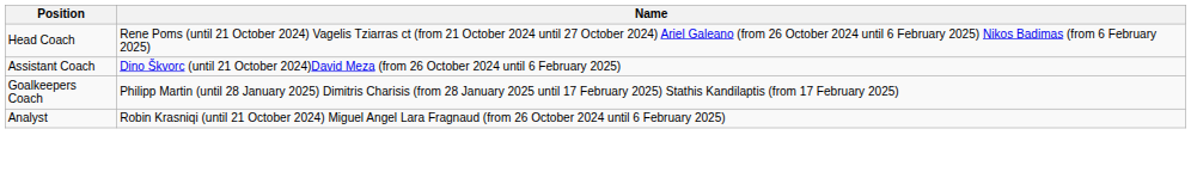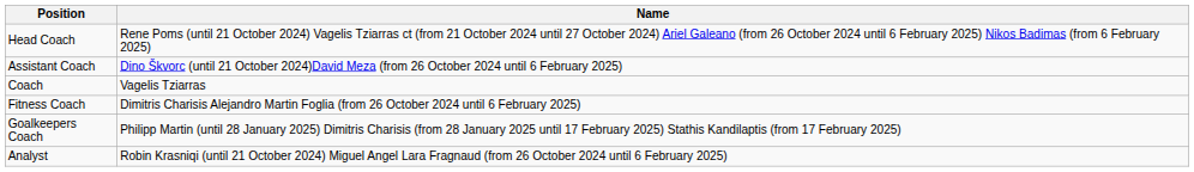 <table class="wikitable">
 <tr>
 <th>Position</th>
 <th>Name</th>
 </tr>
 <tr>
 <td>Head Coach</td>
 <td>Rene Poms (until 21 October 2024) Vagelis Tziarras ct (from 21 October 2024 until 27 October 2024) <a href='#'>Ariel Galeano</a> (from 26 October 2024 until 6 February 2025) <a href='#'>Nikos Badimas</a> (from 6 February 2025)</td>
 </tr>
 <tr>
 <td>Assistant Coach</td>
 <td><a href='#'>Dino Škvorc</a> (until 21 October 2024)<a href='#'>David Meza</a> (from 26 October 2024 until 6 February 2025)</td>
 </tr>
 <tr>
+<td>Coach</td>
+<td>Vagelis Tziarras</td>
+</tr>
+<tr>
+<td>Fitness Coach</td>
+<td>Dimitris Charisis Alejandro Martin Foglia (from 26 October 2024 until 6 February 2025)</td>
+</tr>
+<tr>
 <td>Goalkeepers Coach</td>
 <td>Philipp Martin (until 28 January 2025) Dimitris Charisis (from 28 January 2025 until 17 February 2025) Stathis Kandilaptis (from 17 February 2025)</td>
 </tr>
 <tr>
 <td>Analyst</td>
 <td>Robin Krasniqi (until 21 October 2024) Miguel Angel Lara Fragnaud (from 26 October 2024 until 6 February 2025)</td>
 </tr>
 </table>
